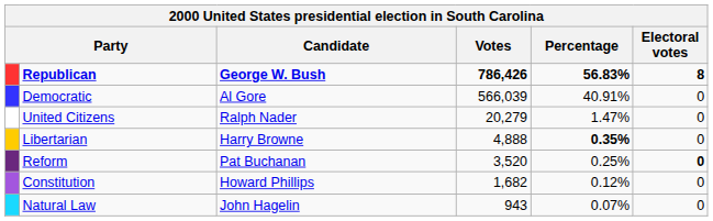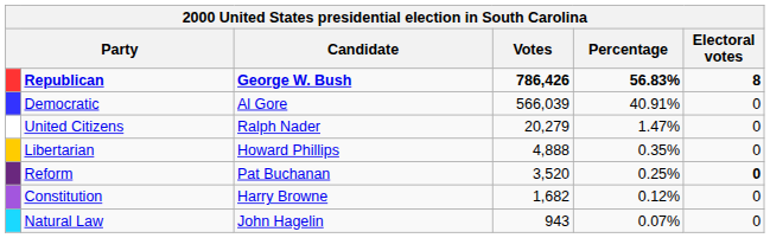 <table class="wikitable" style="font-size: 95%;">
 <tr>
 <th colspan="6">2000 United States presidential election in South Carolina</th>
 </tr>
 <tr>
 <th colspan="2" style="width: 15em">Party</th>
 <th style="width: 17em">Candidate</th>
 <th style="width: 5em">Votes</th>
 <th style="width: 7em">Percentage</th>
 <th style="width: 5em">Electoral votes</th>
 </tr>
 <tr>
 <th style="background-color:#FF3333; width: 3px"></th>
 <td style="width: 130px"><strong><a href='#'>Republican</a></strong></td>
 <td><strong><a href='#'>George W. Bush</a></strong></td>
 <td align="right"><strong>786,426</strong></td>
 <td align="right"><strong>56.83%</strong></td>
 <td align="right"><strong>8</strong></td>
 </tr>
 <tr>
 <th style="background-color:#3333FF; width: 3px"></th>
 <td style="width: 130px"><a href='#'>Democratic</a></td>
 <td><a href='#'>Al Gore</a></td>
 <td align="right">566,039</td>
 <td align="right">40.91%</td>
 <td align="right">0</td>
 </tr>
 <tr>
 <th style="background-color:#FFFFFF; width: 3px"></th>
 <td style="width: 130px"><a href='#'>United Citizens</a></td>
 <td><a href='#'>Ralph Nader</a></td>
 <td align="right">20,279</td>
 <td align="right">1.47%</td>
 <td align="right">0</td>
 </tr>
 <tr>
 <th style="background-color:#FFCC00; width: 3px"></th>
 <td style="width: 130px"><a href='#'>Libertarian</a></td>
-<td><a href='#'>Harry Browne</a></td>
+<td><a href='#'>Howard Phillips</a></td>
 <td align="right">4,888</td>
-<td align="right"><strong>0.35%</strong></td>
+<td align="right">0.35%</td>
 <td align="right">0</td>
 </tr>
 <tr>
 <th style="background-color:#6A287E; width: 3px"></th>
 <td style="width: 130px"><a href='#'>Reform</a></td>
 <td><a href='#'>Pat Buchanan</a></td>
 <td align="right">3,520</td>
 <td align="right">0.25%</td>
 <td align="right"><strong>0</strong></td>
 </tr>
 <tr>
 <td style="background-color:#A356DE; width: 3px"></td>
 <td><a href='#'>Constitution</a></td>
-<td><a href='#'>Howard Phillips</a></td>
+<td><a href='#'>Harry Browne</a></td>
 <td align="right">1,682</td>
 <td align="right">0.12%</td>
 <td align="right">0</td>
 </tr>
 <tr>
 <td style="background-color:#1ad9ff; width: 3px"></td>
 <td><a href='#'>Natural Law</a></td>
 <td><a href='#'>John Hagelin</a></td>
 <td align="right">943</td>
 <td align="right">0.07%</td>
 <td align="right">0</td>
 </tr>
 </table>
